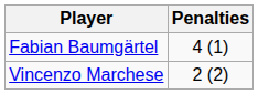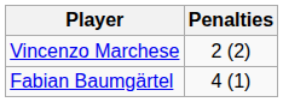 <table class="wikitable">
 <tr>
 <th>Player</th>
 <th>Penalties</th>
 </tr>
 <tr>
+<td> <a href='#'>Vincenzo Marchese</a></td>
+<td align=center>2 (2)</td>
+</tr>
+<tr>
 <td> <a href='#'>Fabian Baumgärtel</a></td>
 <td align=center>4 (1)</td>
 </tr>
-<tr>
-<td> <a href='#'>Vincenzo Marchese</a></td>
-<td align=center>2 (2)</td>
-</tr>
 </table>
